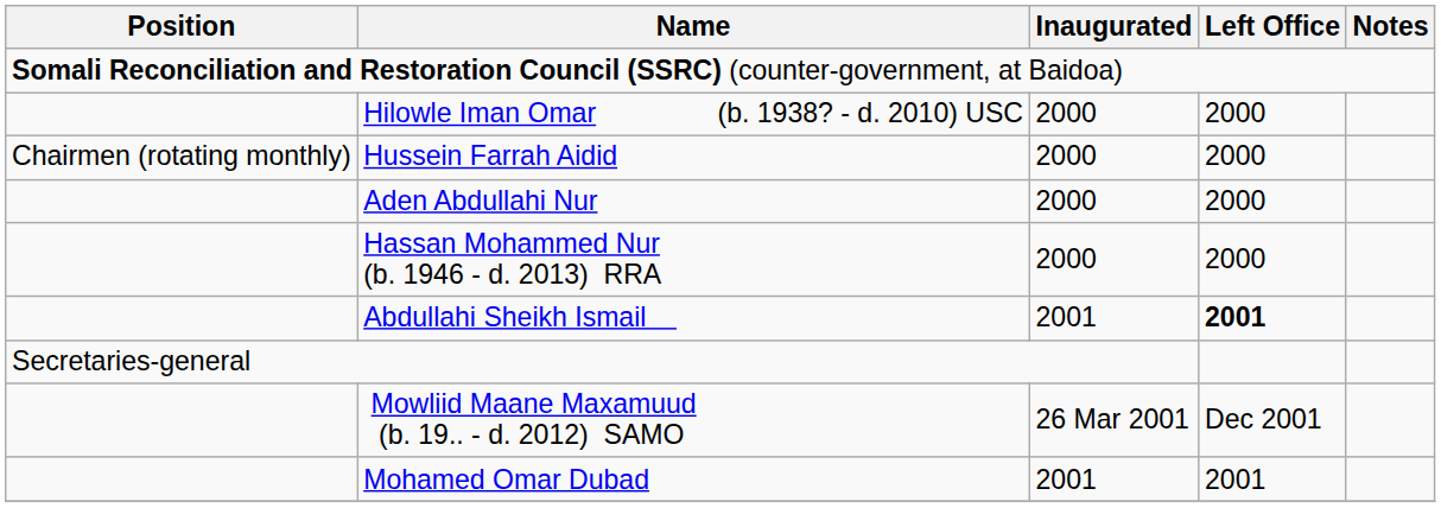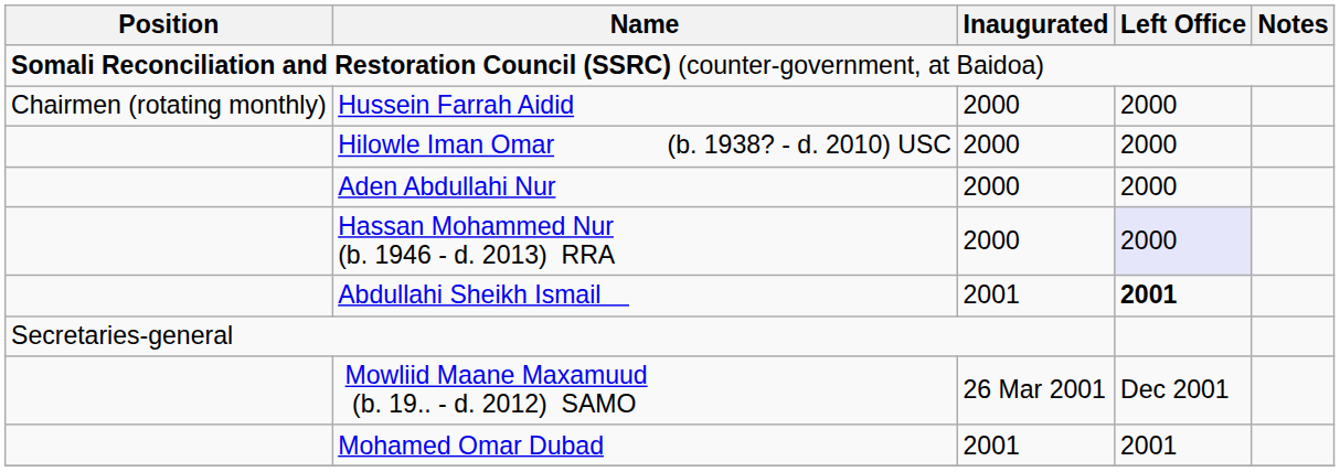 <table class="wikitable">
 <tr>
 <th>Position</th>
 <th>Name</th>
 <th>Inaugurated</th>
 <th>Left Office</th>
 <th>Notes</th>
 </tr>
 <tr>
 <td colspan="5"><strong>Somali Reconciliation and Restoration Council (SSRC)</strong> (counter-government, at Baidoa)</td>
 </tr>
 <tr>
-<td></td>
-<td><a href='#'>Hilowle Iman Omar</a>                (b. 1938? - d. 2010) USC</td>
+<td>Chairmen (rotating monthly)</td>
+<td><a href='#'>Hussein Farrah Aidid</a></td>
 <td>2000</td>
 <td>2000</td>
 <td></td>
 </tr>
 <tr>
-<td>Chairmen (rotating monthly)</td>
-<td><a href='#'>Hussein Farrah Aidid</a></td>
+<td></td>
+<td><a href='#'>Hilowle Iman Omar</a>                (b. 1938? - d. 2010) USC</td>
 <td>2000</td>
 <td>2000</td>
 <td></td>
 </tr>
 <tr>
 <td></td>
 <td><a href='#'>Aden Abdullahi Nur</a></td>
 <td>2000</td>
 <td>2000</td>
 <td></td>
 </tr>
 <tr>
 <td></td>
 <td><a href='#'>Hassan Mohammed Nur</a><br>(b. 1946 - d. 2013)  RRA</td>
 <td>2000</td>
-<td>2000</td>
+<td style="background: lavender;">2000</td>
 <td></td>
 </tr>
 <tr>
 <td></td>
 <td><a href='#'>Abdullahi Sheikh Ismail    </a></td>
 <td>2001</td>
 <td><strong>2001</strong></td>
 <td></td>
 </tr>
 <tr>
 <td colspan="3">Secretaries-general</td>
 <td></td>
 <td></td>
 </tr>
 <tr>
 <td></td>
 <td> <a href='#'>Mowliid Maane Maxamuud</a><br>  (b. 19.. - d. 2012)  SAMO</td>
 <td>26 Mar 2001</td>
 <td>Dec 2001</td>
 <td></td>
 </tr>
 <tr>
 <td></td>
 <td><a href='#'>Mohamed Omar Dubad</a></td>
 <td>2001</td>
 <td>2001</td>
 <td></td>
 </tr>
 <tr>
 </tr>
 </table>
